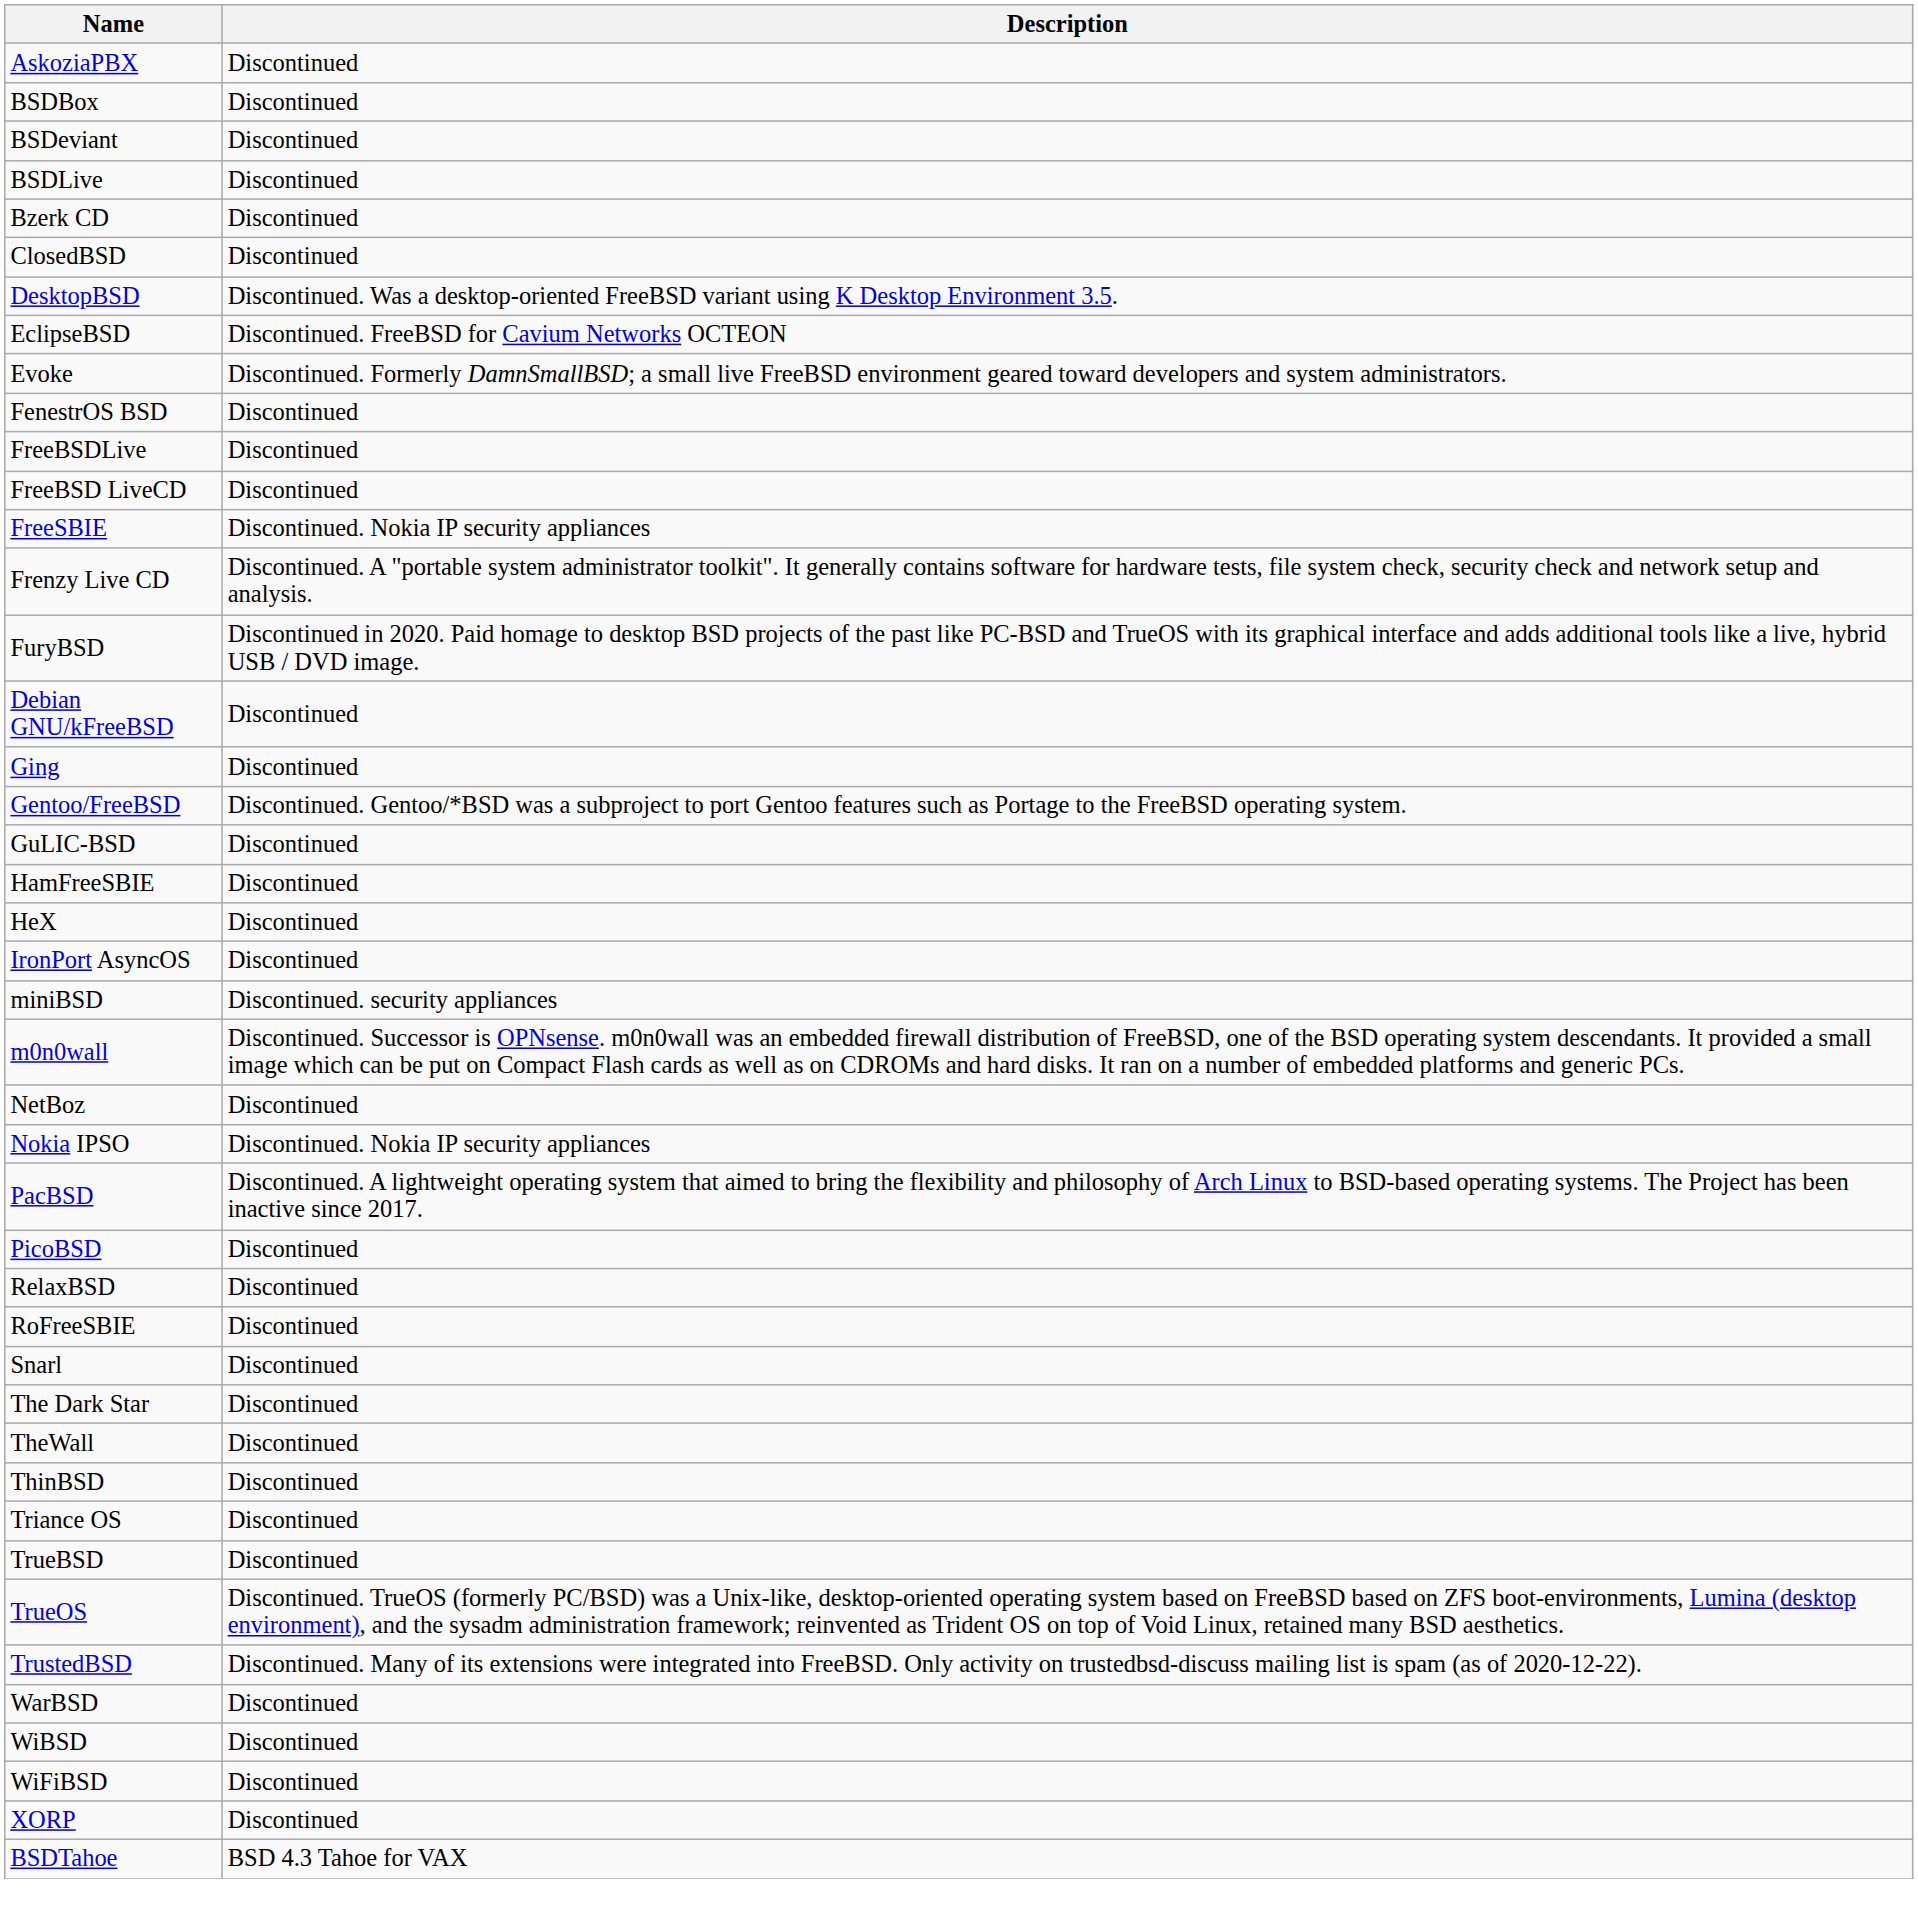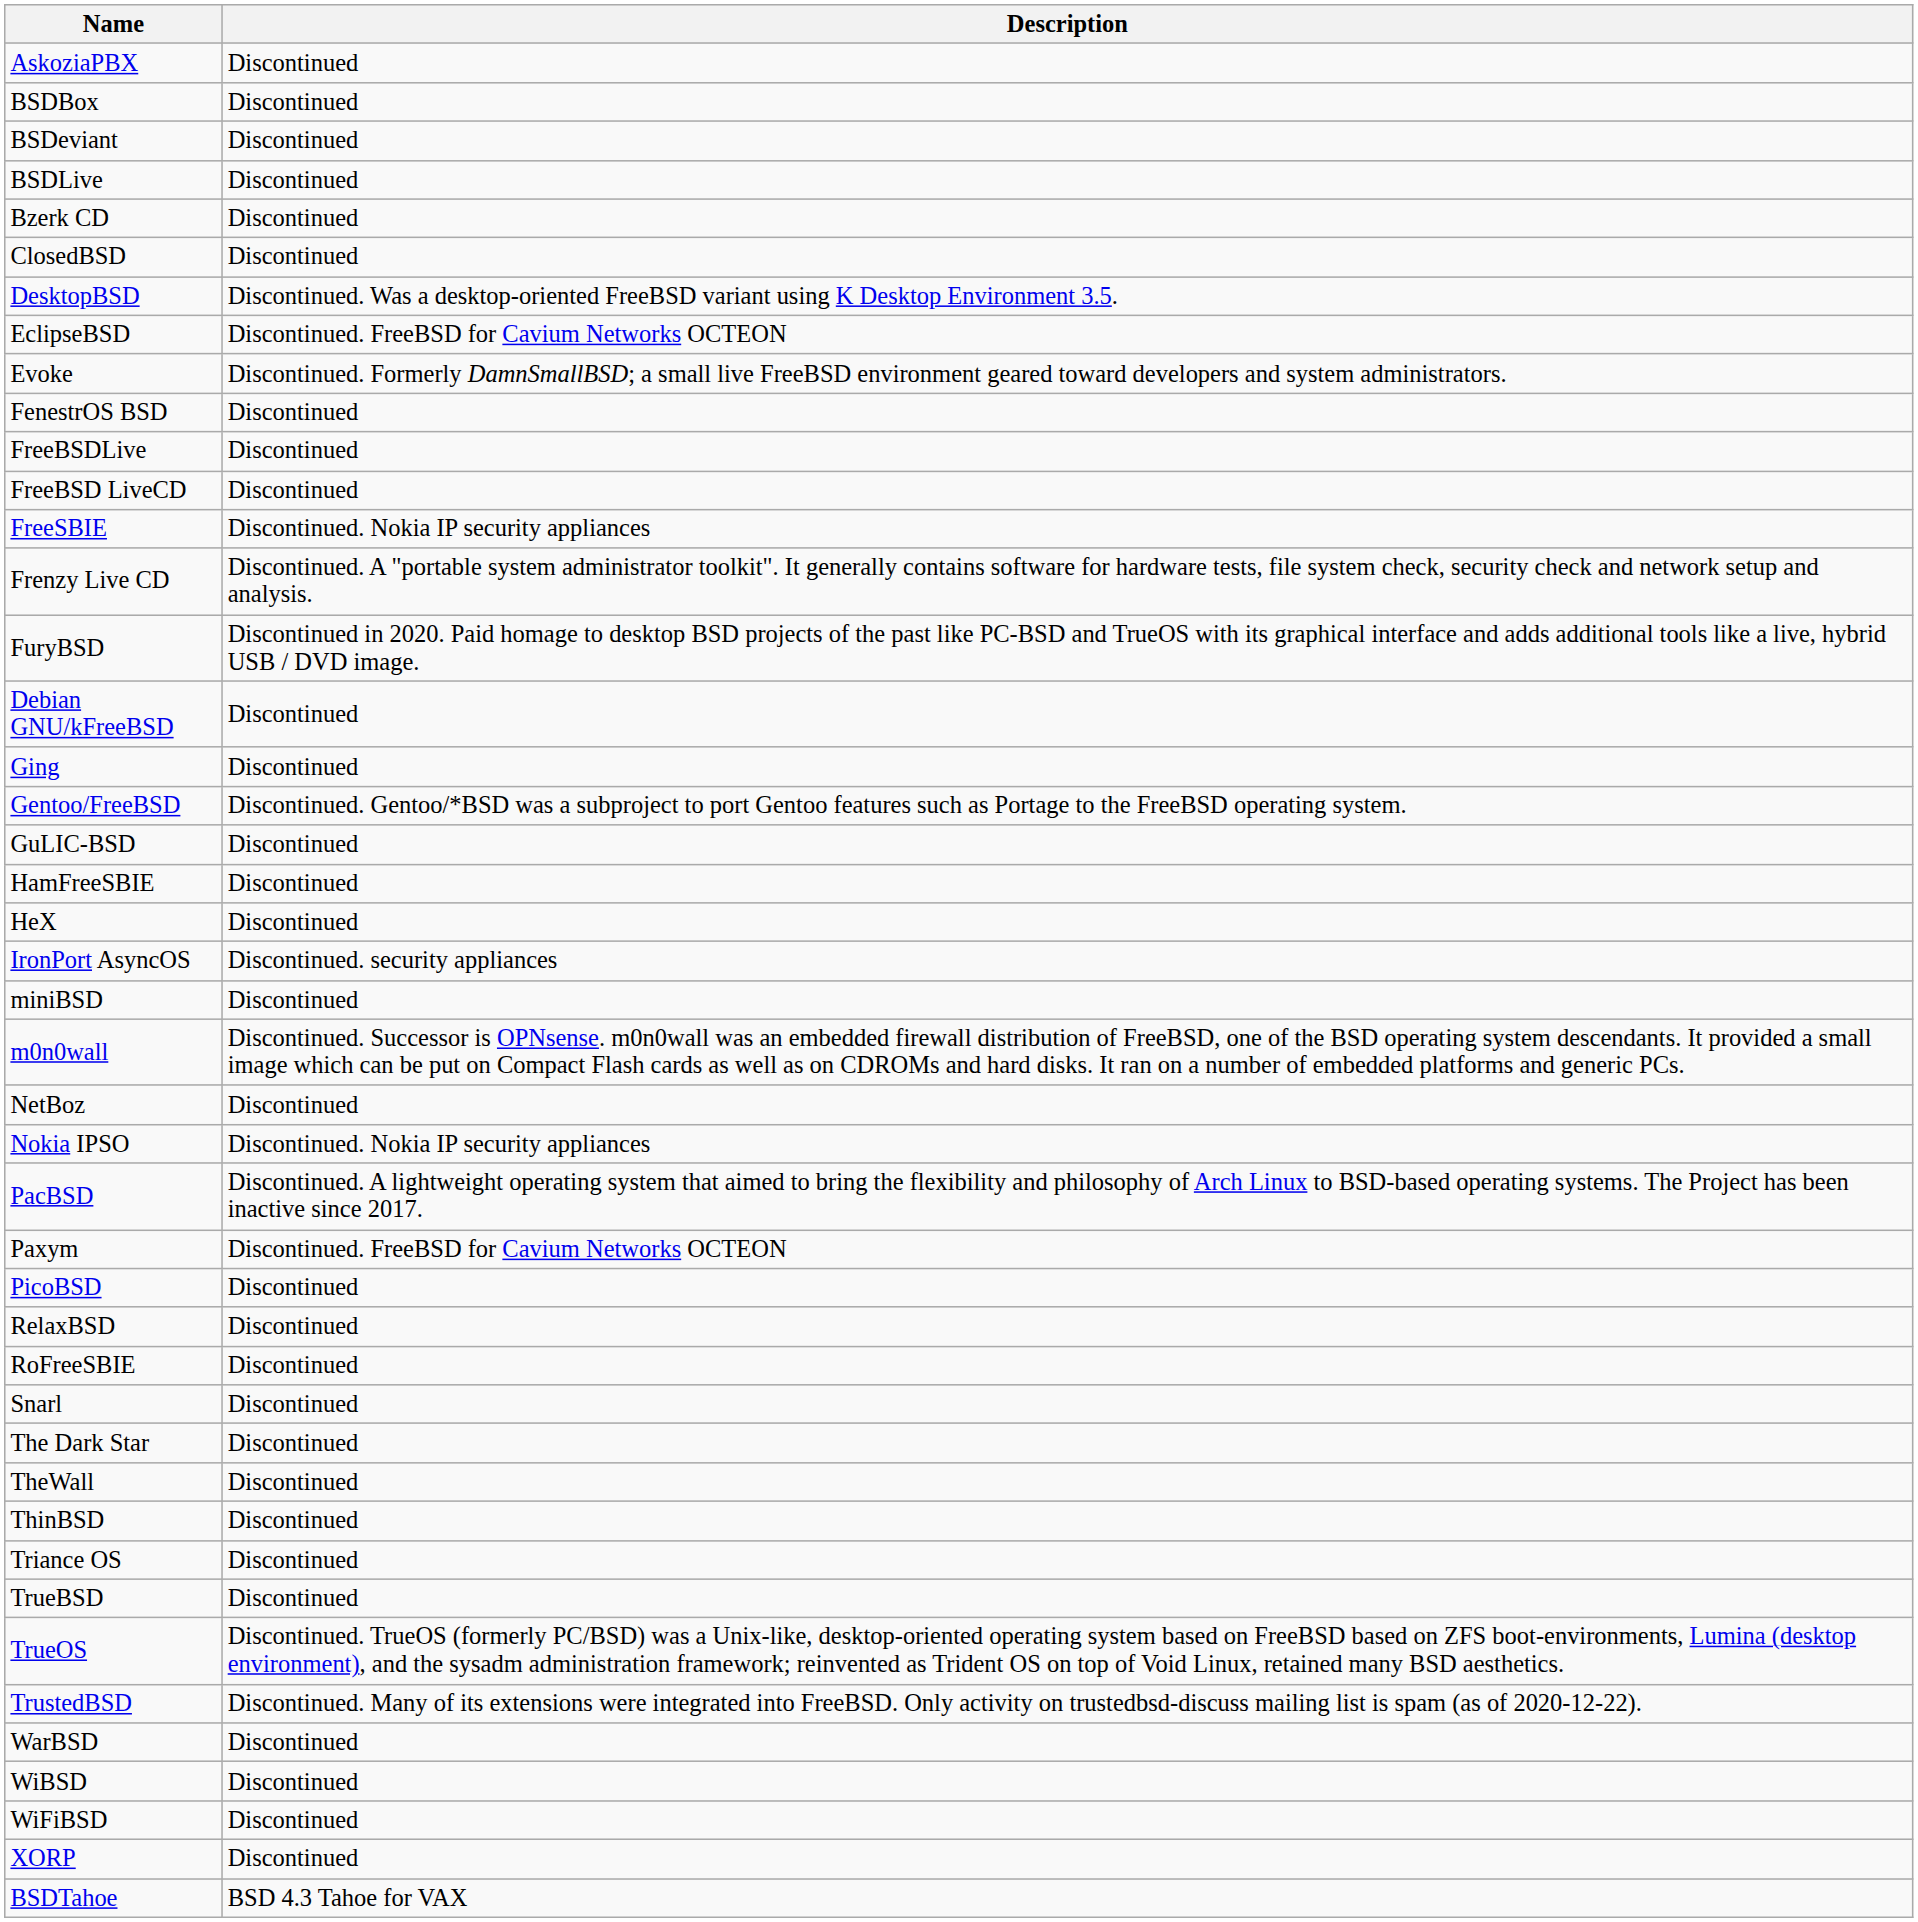 <table class="wikitable sortable">
 <tr>
 <th>Name</th>
 <th>Description</th>
 </tr>
 <tr>
 <td><a href='#'>AskoziaPBX</a></td>
 <td>Discontinued</td>
 </tr>
 <tr>
 <td>BSDBox</td>
 <td>Discontinued</td>
 </tr>
 <tr>
 <td>BSDeviant</td>
 <td>Discontinued</td>
 </tr>
 <tr>
 <td>BSDLive</td>
 <td>Discontinued</td>
 </tr>
 <tr>
 <td>Bzerk CD</td>
 <td>Discontinued</td>
 </tr>
 <tr>
 <td>ClosedBSD</td>
 <td>Discontinued</td>
 </tr>
 <tr>
 <td><a href='#'>DesktopBSD</a></td>
 <td>Discontinued. Was a desktop-oriented FreeBSD variant using <a href='#'>K Desktop Environment 3.5</a>.</td>
 </tr>
 <tr>
 <td>EclipseBSD</td>
 <td>Discontinued. FreeBSD for <a href='#'>Cavium Networks</a> OCTEON</td>
 </tr>
 <tr>
 <td>Evoke</td>
 <td>Discontinued. Formerly <em>DamnSmallBSD</em>; a small live FreeBSD environment geared toward developers and system administrators.</td>
 </tr>
 <tr>
 <td>FenestrOS BSD</td>
 <td>Discontinued</td>
 </tr>
 <tr>
 <td>FreeBSDLive</td>
 <td>Discontinued</td>
 </tr>
 <tr>
 <td>FreeBSD LiveCD</td>
 <td>Discontinued</td>
 </tr>
 <tr>
 <td><a href='#'>FreeSBIE</a></td>
 <td>Discontinued. Nokia IP security appliances</td>
 </tr>
 <tr>
 <td>Frenzy Live CD</td>
 <td>Discontinued. A "portable system administrator toolkit". It generally contains software for hardware tests, file system check, security check and network setup and analysis.</td>
 </tr>
 <tr>
 <td>FuryBSD</td>
 <td>Discontinued in 2020. Paid homage to desktop BSD projects of the past like PC-BSD and TrueOS with its graphical interface and adds additional tools like a live, hybrid USB / DVD image.</td>
 </tr>
 <tr>
 <td><a href='#'>Debian GNU/kFreeBSD</a></td>
 <td>Discontinued</td>
 </tr>
 <tr>
 <td><a href='#'>Ging</a></td>
 <td>Discontinued</td>
 </tr>
 <tr>
 <td><a href='#'>Gentoo/FreeBSD</a></td>
 <td>Discontinued. Gentoo/*BSD was a subproject to port Gentoo features such as Portage to the FreeBSD operating system.</td>
 </tr>
 <tr>
 <td>GuLIC-BSD</td>
 <td>Discontinued</td>
 </tr>
 <tr>
 <td>HamFreeSBIE</td>
 <td>Discontinued</td>
 </tr>
 <tr>
 <td>HeX</td>
 <td>Discontinued</td>
 </tr>
 <tr>
 <td><a href='#'>IronPort</a> AsyncOS</td>
-<td>Discontinued</td>
+<td>Discontinued. security appliances</td>
 </tr>
 <tr>
 <td>miniBSD</td>
-<td>Discontinued. security appliances</td>
+<td>Discontinued</td>
 </tr>
 <tr>
 <td><a href='#'>m0n0wall</a></td>
 <td>Discontinued. Successor is <a href='#'>OPNsense</a>. m0n0wall was an embedded firewall distribution of FreeBSD, one of the BSD operating system descendants. It provided a small image which can be put on Compact Flash cards as well as on CDROMs and hard disks. It ran on a number of embedded platforms and generic PCs.</td>
 </tr>
 <tr>
 <td>NetBoz</td>
 <td>Discontinued</td>
 </tr>
 <tr>
 <td><a href='#'>Nokia</a> IPSO</td>
 <td>Discontinued. Nokia IP security appliances</td>
 </tr>
 <tr>
 <td><a href='#'>PacBSD</a></td>
 <td>Discontinued. A lightweight operating system that aimed to bring the flexibility and philosophy of <a href='#'>Arch Linux</a> to BSD-based operating systems. The Project has been inactive since 2017.</td>
+</tr>
+<tr>
+<td>Paxym</td>
+<td>Discontinued. FreeBSD for <a href='#'>Cavium Networks</a> OCTEON</td>
 </tr>
 <tr>
 <td><a href='#'>PicoBSD</a></td>
 <td>Discontinued</td>
 </tr>
 <tr>
 <td>RelaxBSD</td>
 <td>Discontinued</td>
 </tr>
 <tr>
 <td>RoFreeSBIE</td>
 <td>Discontinued</td>
 </tr>
 <tr>
 <td>Snarl</td>
 <td>Discontinued</td>
 </tr>
 <tr>
 <td>The Dark Star</td>
 <td>Discontinued</td>
 </tr>
 <tr>
 <td>TheWall</td>
 <td>Discontinued</td>
 </tr>
 <tr>
 <td>ThinBSD</td>
 <td>Discontinued</td>
 </tr>
 <tr>
 <td>Triance OS</td>
 <td>Discontinued</td>
 </tr>
 <tr>
 <td>TrueBSD</td>
 <td>Discontinued</td>
 </tr>
 <tr>
 <td><a href='#'>TrueOS</a></td>
 <td>Discontinued. TrueOS (formerly PC/BSD) was a Unix-like, desktop-oriented operating system based on FreeBSD based on ZFS boot-environments, <a href='#'>Lumina (desktop environment)</a>, and the sysadm administration framework; reinvented as Trident OS on top of Void Linux, retained many BSD aesthetics.</td>
 </tr>
 <tr>
 <td><a href='#'>TrustedBSD</a></td>
 <td>Discontinued. Many of its extensions were integrated into FreeBSD. Only activity on trustedbsd-discuss mailing list is spam (as of 2020-12-22).</td>
 </tr>
 <tr>
 <td>WarBSD</td>
 <td>Discontinued</td>
 </tr>
 <tr>
 <td>WiBSD</td>
 <td>Discontinued</td>
 </tr>
 <tr>
 <td>WiFiBSD</td>
 <td>Discontinued</td>
 </tr>
 <tr>
 <td><a href='#'>XORP</a></td>
 <td>Discontinued</td>
 </tr>
 <tr>
 <td><a href='#'>BSDTahoe</a></td>
 <td>BSD 4.3 Tahoe for VAX</td>
 </tr>
 </table>
